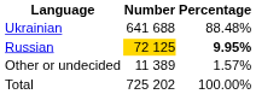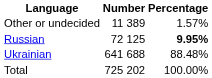 <table class="standard">
 <tr>
 <th>Language</th>
 <th>Number</th>
 <th>Percentage</th>
 </tr>
 <tr>
+<td>Other or undecided</td>
+<td align="right">11 389</td>
+<td align="right">1.57%</td>
+</tr>
+<tr>
+<td><a href='#'>Russian</a></td>
+<td align="right">72 125</td>
+<td align="right"><strong>9.95%</strong></td>
+</tr>
+<tr>
 <td><a href='#'>Ukrainian</a></td>
 <td align="right">641 688</td>
 <td align="right">88.48%</td>
-</tr>
-<tr>
-<td><a href='#'>Russian</a></td>
-<td align="right" style="background: gold;">72 125</td>
-<td align="right"><strong>9.95%</strong></td>
-</tr>
-<tr>
-<td>Other or undecided</td>
-<td align="right">11 389</td>
-<td align="right">1.57%</td>
 </tr>
 <tr>
 <td>Total</td>
 <td align="right">725 202</td>
 <td align="right">100.00%</td>
 </tr>
 </table>
